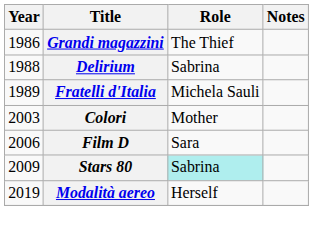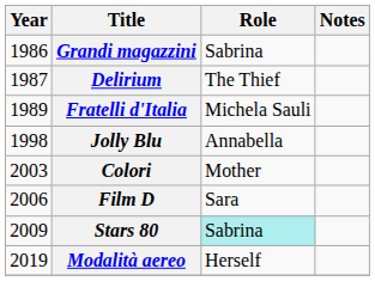 <table class="wikitable sortable plainrowheaders">
 <tr>
 <th scope="col">Year</th>
 <th scope="col">Title</th>
 <th scope="col">Role</th>
 <th scope="col" class="unsortable">Notes</th>
 </tr>
 <tr>
 <td style="text-align:center;">1986</td>
 <th scope="row"><em><a href='#'>Grandi magazzini</a></em></th>
-<td>The Thief</td>
+<td>Sabrina</td>
 <td></td>
 </tr>
 <tr>
-<td style="text-align:center;">1988</td>
+<td style="text-align:center;">1987</td>
 <th scope="row"><em><a href='#'>Delirium</a></em></th>
-<td>Sabrina</td>
+<td>The Thief</td>
 <td></td>
 </tr>
 <tr>
 <td style="text-align:center;">1989</td>
 <th scope="row"><em><a href='#'>Fratelli d'Italia</a></em></th>
 <td>Michela Sauli</td>
+<td></td>
+</tr>
+<tr>
+<td style="text-align:center;">1998</td>
+<th scope="row"><em>Jolly Blu</em></th>
+<td>Annabella</td>
 <td></td>
 </tr>
 <tr>
 <td style="text-align:center;">2003</td>
 <th scope="row"><em>Colori</em></th>
 <td>Mother</td>
 <td></td>
 </tr>
 <tr>
 <td style="text-align:center;">2006</td>
 <th scope="row"><em>Film D</em></th>
 <td>Sara</td>
 <td></td>
 </tr>
 <tr>
 <td style="text-align:center;">2009</td>
 <th scope="row"><em>Stars 80</em></th>
 <td style="background: paleturquoise;">Sabrina</td>
 <td></td>
 </tr>
 <tr>
 <td style="text-align:center;">2019</td>
 <th scope="row"><em><a href='#'>Modalità aereo</a></em></th>
 <td>Herself</td>
 <td></td>
 </tr>
 <tr>
 </tr>
 </table>
